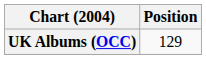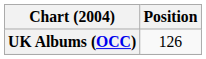 <table class="wikitable plainrowheaders" style="text-align:center">
 <tr>
 <th scope="col">Chart (2004)</th>
 <th scope="col">Position</th>
 </tr>
 <tr>
 <th scope="row">UK Albums (<a href='#'>OCC</a>)</th>
-<td>129</td>
+<td>126</td>
 </tr>
 <tr>
 </tr>
 </table>
